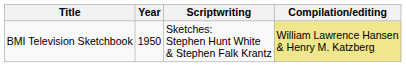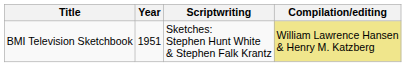 <table class="wikitable">
 <tr>
 <th>Title</th>
 <th>Year</th>
 <th>Scriptwriting</th>
 <th>Compilation/editing</th>
 </tr>
 <tr>
 <td>BMI Television Sketchbook</td>
-<td>1950</td>
+<td>1951</td>
 <td>Sketches:<br>Stephen Hunt White<br>& Stephen Falk Krantz</td>
 <td style="background: khaki;">William Lawrence Hansen<br>& Henry M. Katzberg</td>
 </tr>
 </table>
